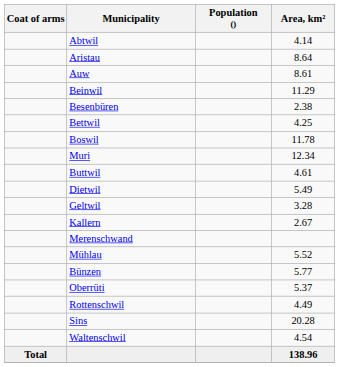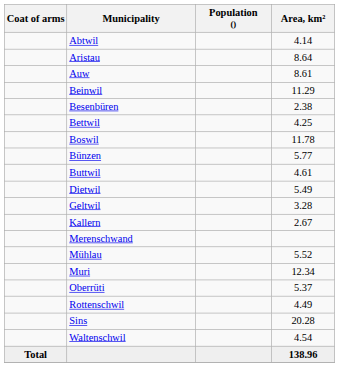 <table class="wikitable">
 <tr>
 <th>Coat of arms</th>
 <th width="190">Municipality</th>
 <th width="110">Population<br><small>()</small></th>
 <th width="90">Area, km²</th>
 </tr>
 <tr>
 <td align="center"></td>
 <td><a href='#'>Abtwil</a></td>
 <td align="center"></td>
 <td align="center">4.14</td>
 </tr>
 <tr>
 <td align="center"></td>
 <td><a href='#'>Aristau</a></td>
 <td align="center"></td>
 <td align="center">8.64</td>
 </tr>
 <tr>
 <td align="center"></td>
 <td><a href='#'>Auw</a></td>
 <td align="center"></td>
 <td align="center">8.61</td>
 </tr>
 <tr>
 <td align="center"></td>
 <td><a href='#'>Beinwil</a></td>
 <td align="center"></td>
 <td align="center">11.29</td>
 </tr>
 <tr>
 <td align="center"></td>
 <td><a href='#'>Besenbüren</a></td>
 <td align="center"></td>
 <td align="center">2.38</td>
 </tr>
 <tr>
 <td align="center"></td>
 <td><a href='#'>Bettwil</a></td>
 <td align="center"></td>
 <td align="center">4.25</td>
 </tr>
 <tr>
 <td align="center"></td>
 <td><a href='#'>Boswil</a></td>
 <td align="center"></td>
 <td align="center">11.78</td>
 </tr>
 <tr>
 <td align="center"></td>
-<td><a href='#'>Muri</a></td>
+<td><a href='#'>Bünzen</a></td>
 <td align="center"></td>
-<td align="center">12.34</td>
+<td align="center">5.77</td>
 </tr>
 <tr>
 <td align="center"></td>
 <td><a href='#'>Buttwil</a></td>
 <td align="center"></td>
 <td align="center">4.61</td>
 </tr>
 <tr>
 <td align="center"></td>
 <td><a href='#'>Dietwil</a></td>
 <td align="center"></td>
 <td align="center">5.49</td>
 </tr>
 <tr>
 <td align="center"></td>
 <td><a href='#'>Geltwil</a></td>
 <td align="center"></td>
 <td align="center">3.28</td>
 </tr>
 <tr>
 <td align="center"></td>
 <td><a href='#'>Kallern</a></td>
 <td align="center"></td>
 <td align="center">2.67</td>
 </tr>
 <tr>
 <td align="center"></td>
 <td><a href='#'>Merenschwand</a></td>
 <td align="center"></td>
 <td align="center"></td>
 </tr>
 <tr>
 <td align="center"></td>
 <td><a href='#'>Mühlau</a></td>
 <td align="center"></td>
 <td align="center">5.52</td>
 </tr>
 <tr>
 <td align="center"></td>
-<td><a href='#'>Bünzen</a></td>
+<td><a href='#'>Muri</a></td>
 <td align="center"></td>
-<td align="center">5.77</td>
+<td align="center">12.34</td>
 </tr>
 <tr>
 <td align="center"></td>
 <td><a href='#'>Oberrüti</a></td>
 <td align="center"></td>
 <td align="center">5.37</td>
 </tr>
 <tr>
 <td align="center"></td>
 <td><a href='#'>Rottenschwil</a></td>
 <td align="center"></td>
 <td align="center">4.49</td>
 </tr>
 <tr>
 <td align="center"></td>
 <td><a href='#'>Sins</a></td>
 <td align="center"></td>
 <td align="center">20.28</td>
 </tr>
 <tr>
 <td align="center"></td>
 <td><a href='#'>Waltenschwil</a></td>
 <td align="center"></td>
 <td align="center">4.54</td>
 </tr>
 <tr>
 <td align="center" bgcolor="#EFEFEF"><strong>Total</strong></td>
 <td bgcolor="#EFEFEF"></td>
 <td bgcolor="#EFEFEF" align="center"><strong></strong></td>
 <td bgcolor="#EFEFEF" align="center"><strong>138.96</strong></td>
 </tr>
 <tr>
 </tr>
 </table>
